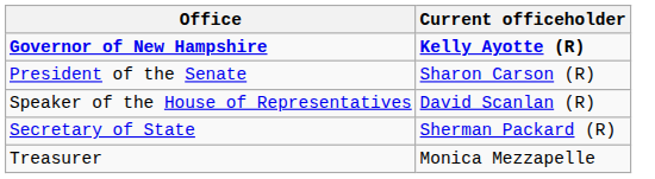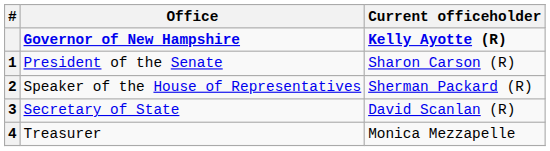 <table class=wikitable>
 <tr>
+<th>#</th>
 <th>Office</th>
 <th>Current officeholder</th>
 </tr>
 <tr>
+<th></th>
 <td><strong><a href='#'>Governor of New Hampshire</a></strong></td>
 <td><strong><a href='#'>Kelly Ayotte</a> (R)</strong></td>
 </tr>
 <tr>
+<th>1</th>
 <td><a href='#'>President</a> of the <a href='#'>Senate</a></td>
 <td><a href='#'>Sharon Carson</a> (R)</td>
 </tr>
 <tr>
+<th>2</th>
 <td>Speaker of the <a href='#'>House of Representatives</a></td>
+<td><a href='#'>Sherman Packard</a> (R)</td>
+</tr>
+<tr>
+<th>3</th>
+<td><a href='#'>Secretary of State</a></td>
 <td><a href='#'>David Scanlan</a> (R)</td>
 </tr>
 <tr>
-<td><a href='#'>Secretary of State</a></td>
-<td><a href='#'>Sherman Packard</a> (R)</td>
-</tr>
-<tr>
+<th>4</th>
 <td>Treasurer</td>
 <td>Monica Mezzapelle</td>
 </tr>
 </table>
